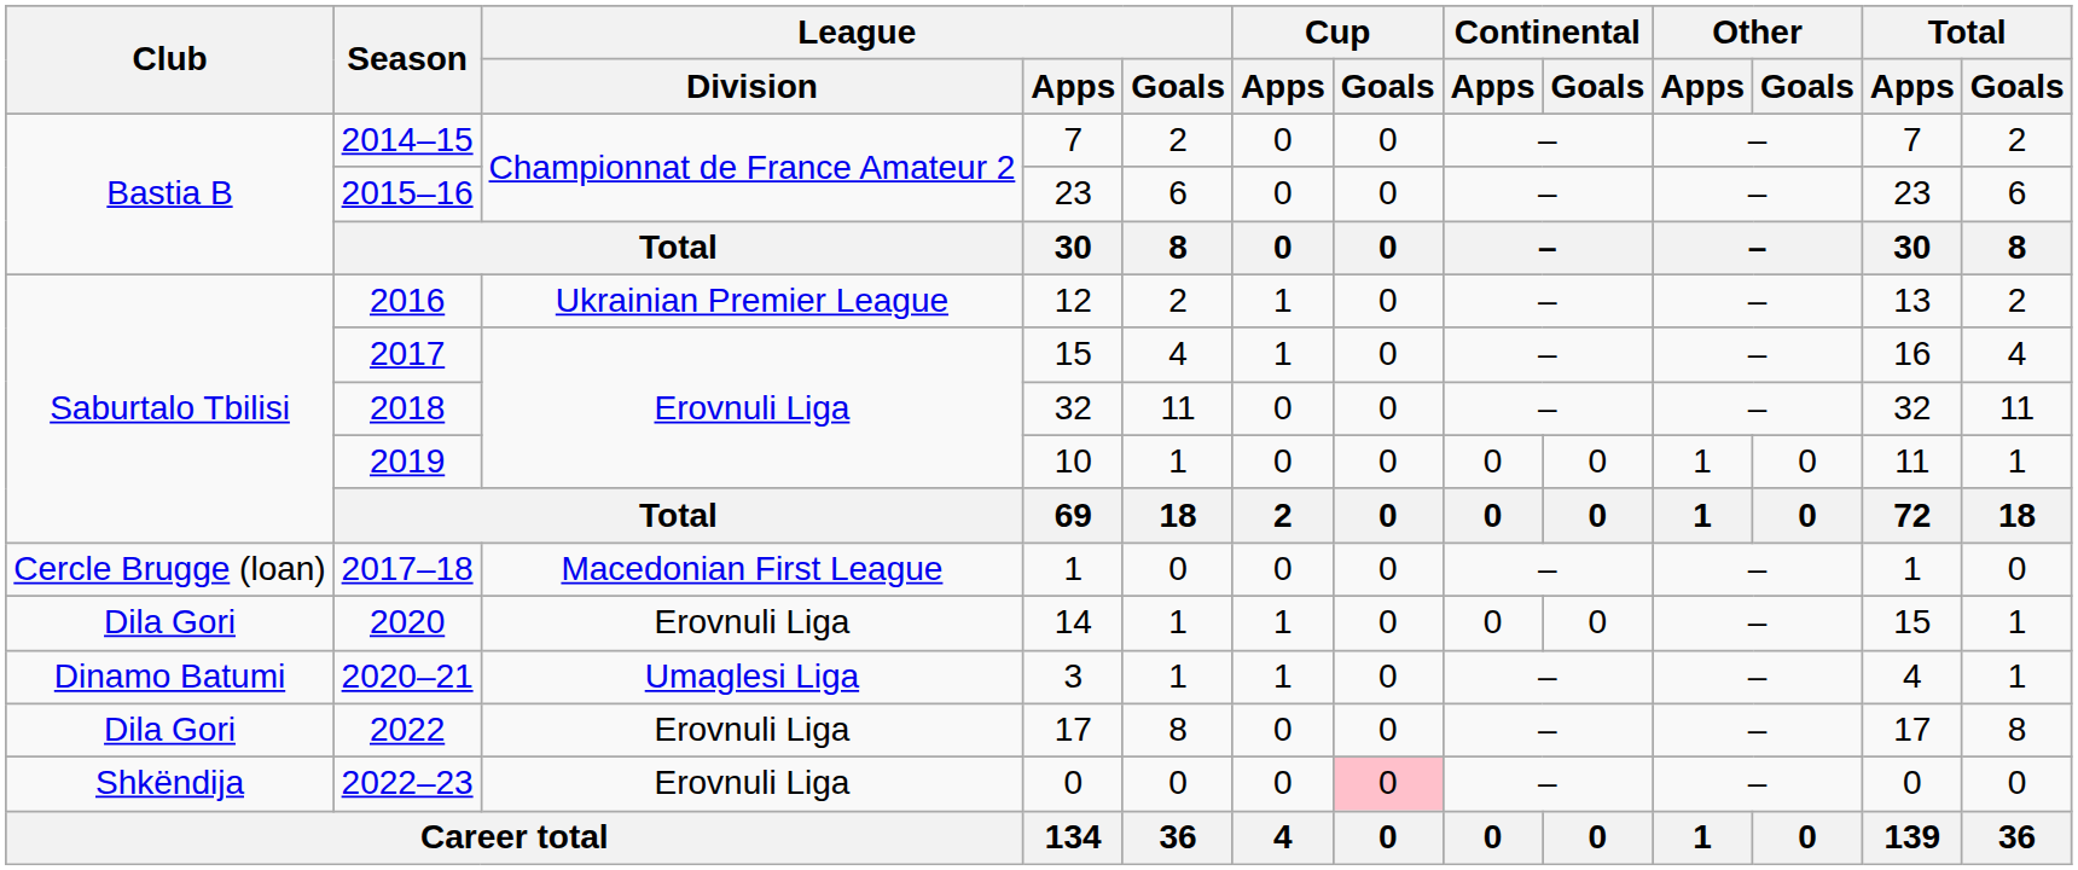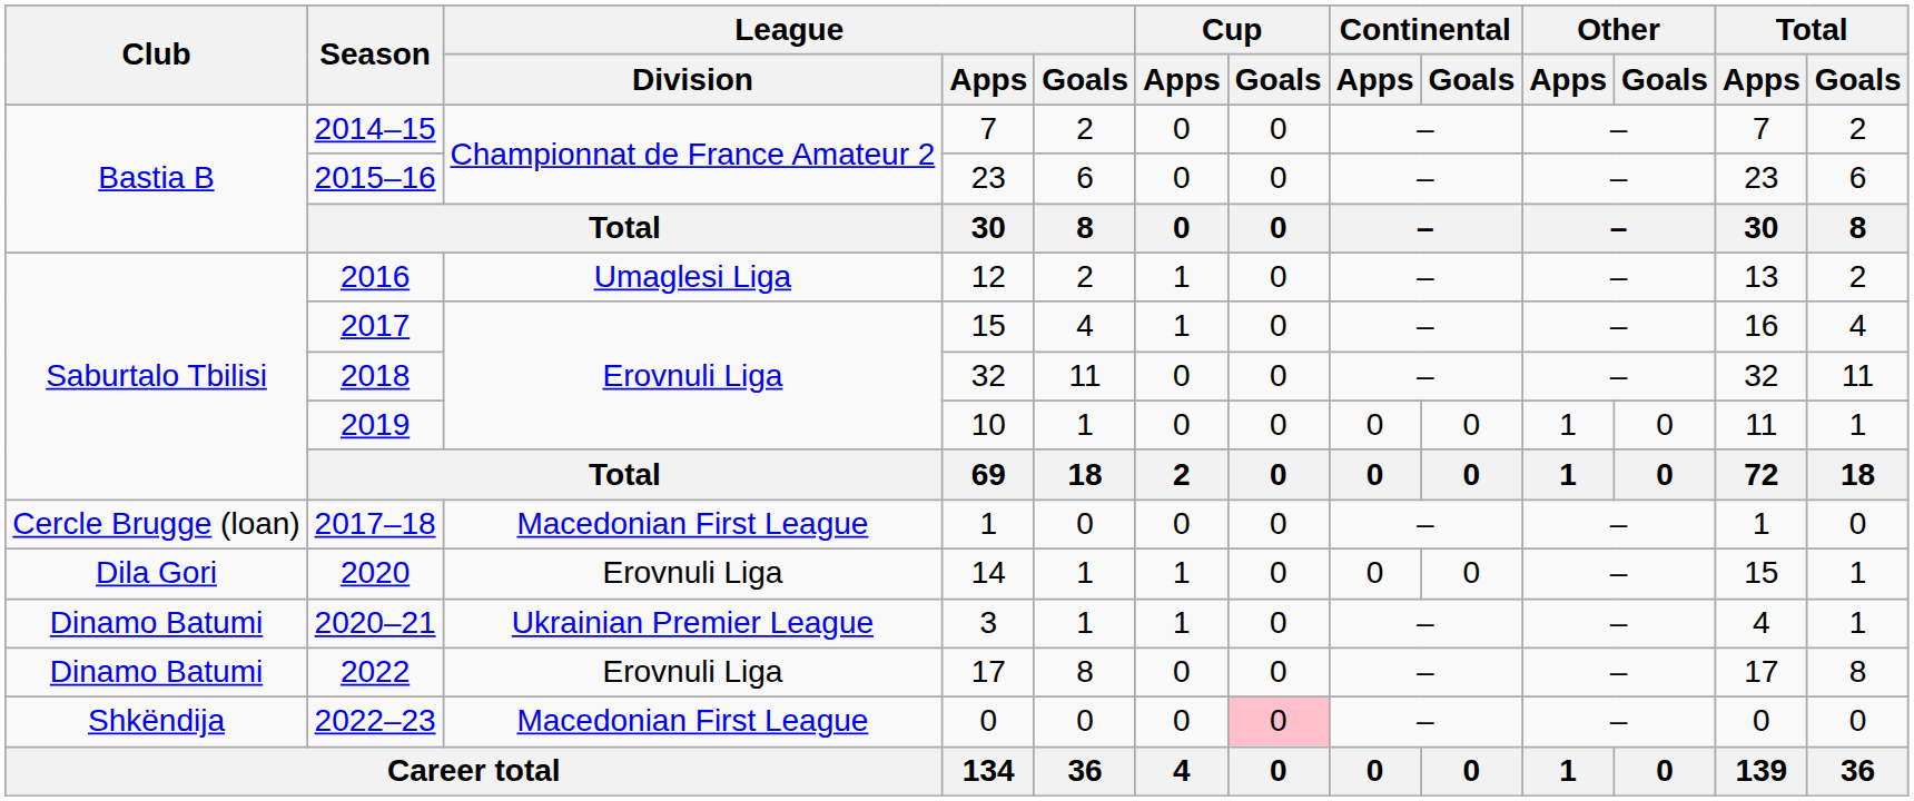 <table class="wikitable" style="text-align:center">
 <tr>
 <th rowspan="2">Club</th>
 <th rowspan="2">Season</th>
 <th colspan="3">League</th>
 <th colspan="2">Cup</th>
 <th colspan="2">Continental</th>
 <th colspan="2">Other</th>
 <th colspan="2">Total</th>
 </tr>
 <tr>
 <th>Division</th>
 <th>Apps</th>
 <th>Goals</th>
 <th>Apps</th>
 <th>Goals</th>
 <th>Apps</th>
 <th>Goals</th>
 <th>Apps</th>
 <th>Goals</th>
 <th>Apps</th>
 <th>Goals</th>
 </tr>
 <tr>
 <td rowspan="3"><a href='#'>Bastia B</a></td>
 <td><a href='#'>2014–15</a></td>
 <td rowspan="2"><a href='#'>Championnat de France Amateur 2</a></td>
 <td>7</td>
 <td>2</td>
 <td>0</td>
 <td>0</td>
 <td colspan="2">–</td>
 <td colspan="2">–</td>
 <td>7</td>
 <td>2</td>
 </tr>
 <tr>
 <td><a href='#'>2015–16</a></td>
 <td>23</td>
 <td>6</td>
 <td>0</td>
 <td>0</td>
 <td colspan="2">–</td>
 <td colspan="2">–</td>
 <td>23</td>
 <td>6</td>
 </tr>
 <tr>
 <th colspan="2">Total</th>
 <th>30</th>
 <th>8</th>
 <th>0</th>
 <th>0</th>
 <th colspan="2">–</th>
 <th colspan="2">–</th>
 <th>30</th>
 <th>8</th>
 </tr>
 <tr>
 <td rowspan="5"><a href='#'>Saburtalo Tbilisi</a></td>
 <td><a href='#'>2016</a></td>
-<td><a href='#'>Ukrainian Premier League</a></td>
+<td><a href='#'>Umaglesi Liga</a></td>
 <td>12</td>
 <td>2</td>
 <td>1</td>
 <td>0</td>
 <td colspan="2">–</td>
 <td colspan="2">–</td>
 <td>13</td>
 <td>2</td>
 </tr>
 <tr>
 <td><a href='#'>2017</a></td>
 <td rowspan="3"><a href='#'>Erovnuli Liga</a></td>
 <td>15</td>
 <td>4</td>
 <td>1</td>
 <td>0</td>
 <td colspan="2">–</td>
 <td colspan="2">–</td>
 <td>16</td>
 <td>4</td>
 </tr>
 <tr>
 <td><a href='#'>2018</a></td>
 <td>32</td>
 <td>11</td>
 <td>0</td>
 <td>0</td>
 <td colspan="2">–</td>
 <td colspan="2">–</td>
 <td>32</td>
 <td>11</td>
 </tr>
 <tr>
 <td><a href='#'>2019</a></td>
 <td>10</td>
 <td>1</td>
 <td>0</td>
 <td>0</td>
 <td>0</td>
 <td>0</td>
 <td>1</td>
 <td>0</td>
 <td>11</td>
 <td>1</td>
 </tr>
 <tr>
 <th colspan="2">Total</th>
 <th>69</th>
 <th>18</th>
 <th>2</th>
 <th>0</th>
 <th>0</th>
 <th>0</th>
 <th>1</th>
 <th>0</th>
 <th>72</th>
 <th>18</th>
 </tr>
 <tr>
 <td><a href='#'>Cercle Brugge</a> (loan)</td>
 <td><a href='#'>2017–18</a></td>
 <td><a href='#'>Macedonian First League</a></td>
 <td>1</td>
 <td>0</td>
 <td>0</td>
 <td>0</td>
 <td colspan="2">–</td>
 <td colspan="2">–</td>
 <td>1</td>
 <td>0</td>
 </tr>
 <tr>
 <td><a href='#'>Dila Gori</a></td>
 <td><a href='#'>2020</a></td>
 <td>Erovnuli Liga</td>
 <td>14</td>
 <td>1</td>
 <td>1</td>
 <td>0</td>
 <td>0</td>
 <td>0</td>
 <td colspan="2">–</td>
 <td>15</td>
 <td>1</td>
 </tr>
 <tr>
 <td><a href='#'>Dinamo Batumi</a></td>
 <td><a href='#'>2020–21</a></td>
-<td><a href='#'>Umaglesi Liga</a></td>
+<td><a href='#'>Ukrainian Premier League</a></td>
 <td>3</td>
 <td>1</td>
 <td>1</td>
 <td>0</td>
 <td colspan="2">–</td>
 <td colspan="2">–</td>
 <td>4</td>
 <td>1</td>
 </tr>
 <tr>
-<td><a href='#'>Dila Gori</a></td>
+<td><a href='#'>Dinamo Batumi</a></td>
 <td><a href='#'>2022</a></td>
 <td>Erovnuli Liga</td>
 <td>17</td>
 <td>8</td>
 <td>0</td>
 <td>0</td>
 <td colspan="2">–</td>
 <td colspan="2">–</td>
 <td>17</td>
 <td>8</td>
 </tr>
 <tr>
 <td><a href='#'>Shkëndija</a></td>
 <td><a href='#'>2022–23</a></td>
-<td>Erovnuli Liga</td>
+<td><a href='#'>Macedonian First League</a></td>
 <td>0</td>
 <td>0</td>
 <td>0</td>
 <td style="background: pink;">0</td>
 <td colspan="2">–</td>
 <td colspan="2">–</td>
 <td>0</td>
 <td>0</td>
 </tr>
 <tr>
 <th colspan="3">Career total</th>
 <th>134</th>
 <th>36</th>
 <th>4</th>
 <th>0</th>
 <th>0</th>
 <th>0</th>
 <th>1</th>
 <th>0</th>
 <th>139</th>
 <th>36</th>
 </tr>
 </table>
